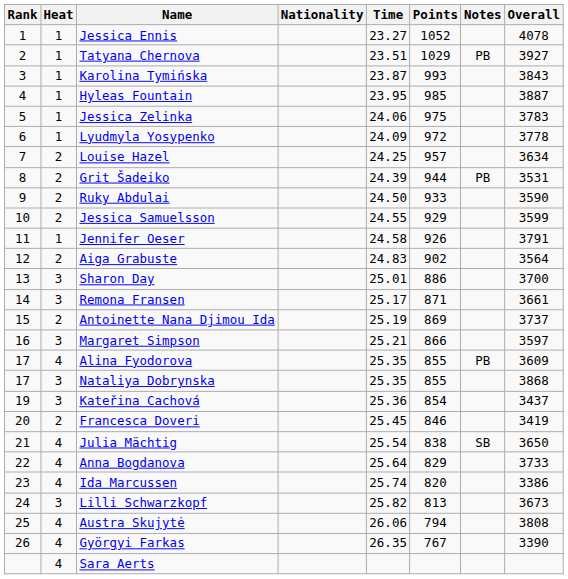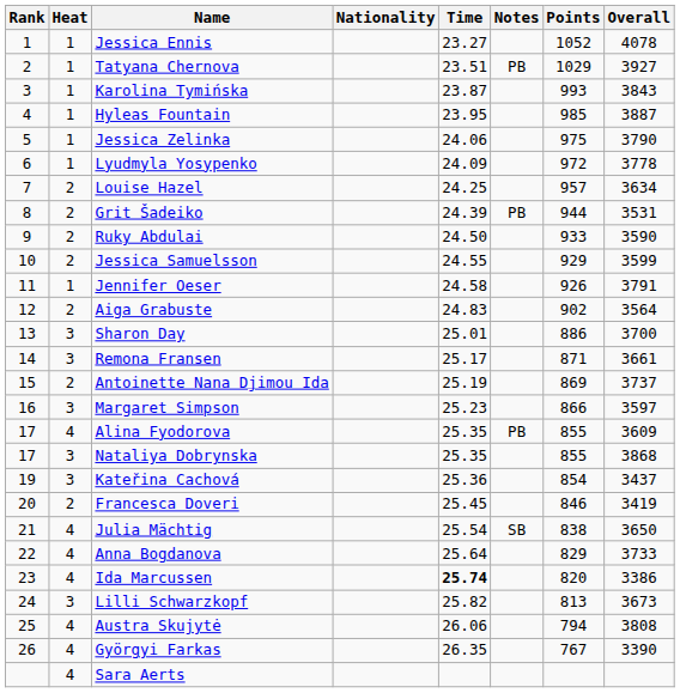 <table class="wikitable sortable" style="text-align:center">
 <tr>
 <th>Rank</th>
 <th>Heat</th>
 <th>Name</th>
 <th>Nationality</th>
 <th>Time</th>
+<th>Notes</th>
 <th>Points</th>
-<th>Notes</th>
 <th>Overall</th>
 </tr>
 <tr>
 <td>1</td>
 <td>1</td>
 <td align=left><a href='#'>Jessica Ennis</a></td>
 <td align=left></td>
 <td>23.27</td>
+<td></td>
 <td>1052</td>
-<td></td>
 <td>4078</td>
 </tr>
 <tr>
 <td>2</td>
 <td>1</td>
 <td align=left><a href='#'>Tatyana Chernova</a></td>
 <td align=left></td>
 <td>23.51</td>
+<td>PB</td>
 <td>1029</td>
-<td>PB</td>
 <td>3927</td>
 </tr>
 <tr>
 <td>3</td>
 <td>1</td>
 <td align=left><a href='#'>Karolina Tymińska</a></td>
 <td align=left></td>
 <td>23.87</td>
+<td></td>
 <td>993</td>
-<td></td>
 <td>3843</td>
 </tr>
 <tr>
 <td>4</td>
 <td>1</td>
 <td align=left><a href='#'>Hyleas Fountain</a></td>
 <td align=left></td>
 <td>23.95</td>
+<td></td>
 <td>985</td>
-<td></td>
 <td>3887</td>
 </tr>
 <tr>
 <td>5</td>
 <td>1</td>
 <td align=left><a href='#'>Jessica Zelinka</a></td>
 <td align=left></td>
 <td>24.06</td>
+<td></td>
 <td>975</td>
-<td></td>
-<td>3783</td>
+<td>3790</td>
 </tr>
 <tr>
 <td>6</td>
 <td>1</td>
 <td align=left><a href='#'>Lyudmyla Yosypenko</a></td>
 <td align=left></td>
 <td>24.09</td>
+<td></td>
 <td>972</td>
-<td></td>
 <td>3778</td>
 </tr>
 <tr>
 <td>7</td>
 <td>2</td>
 <td align=left><a href='#'>Louise Hazel</a></td>
 <td align=left></td>
 <td>24.25</td>
+<td></td>
 <td>957</td>
-<td></td>
 <td>3634</td>
 </tr>
 <tr>
 <td>8</td>
 <td>2</td>
 <td align=left><a href='#'>Grit Šadeiko</a></td>
 <td align=left></td>
 <td>24.39</td>
+<td>PB</td>
 <td>944</td>
-<td>PB</td>
 <td>3531</td>
 </tr>
 <tr>
 <td>9</td>
 <td>2</td>
 <td align=left><a href='#'>Ruky Abdulai</a></td>
 <td align=left></td>
 <td>24.50</td>
+<td></td>
 <td>933</td>
-<td></td>
 <td>3590</td>
 </tr>
 <tr>
 <td>10</td>
 <td>2</td>
 <td align=left><a href='#'>Jessica Samuelsson</a></td>
 <td align=left></td>
 <td>24.55</td>
+<td></td>
 <td>929</td>
-<td></td>
 <td>3599</td>
 </tr>
 <tr>
 <td>11</td>
 <td>1</td>
 <td align=left><a href='#'>Jennifer Oeser</a></td>
 <td align=left></td>
 <td>24.58</td>
+<td></td>
 <td>926</td>
-<td></td>
 <td>3791</td>
 </tr>
 <tr>
 <td>12</td>
 <td>2</td>
 <td align=left><a href='#'>Aiga Grabuste</a></td>
 <td align=left></td>
 <td>24.83</td>
+<td></td>
 <td>902</td>
-<td></td>
 <td>3564</td>
 </tr>
 <tr>
 <td>13</td>
 <td>3</td>
 <td align=left><a href='#'>Sharon Day</a></td>
 <td align=left></td>
 <td>25.01</td>
+<td></td>
 <td>886</td>
-<td></td>
 <td>3700</td>
 </tr>
 <tr>
 <td>14</td>
 <td>3</td>
 <td align=left><a href='#'>Remona Fransen</a></td>
 <td align=left></td>
 <td>25.17</td>
+<td></td>
 <td>871</td>
-<td></td>
 <td>3661</td>
 </tr>
 <tr>
 <td>15</td>
 <td>2</td>
 <td align=left><a href='#'>Antoinette Nana Djimou Ida</a></td>
 <td align=left></td>
 <td>25.19</td>
+<td></td>
 <td>869</td>
-<td></td>
 <td>3737</td>
 </tr>
 <tr>
 <td>16</td>
 <td>3</td>
 <td align=left><a href='#'>Margaret Simpson</a></td>
 <td align=left></td>
-<td>25.21</td>
+<td>25.23</td>
+<td></td>
 <td>866</td>
-<td></td>
 <td>3597</td>
 </tr>
 <tr>
 <td>17</td>
 <td>4</td>
 <td align=left><a href='#'>Alina Fyodorova</a></td>
 <td align=left></td>
 <td>25.35</td>
+<td>PB</td>
 <td>855</td>
-<td>PB</td>
 <td>3609</td>
 </tr>
 <tr>
 <td>17</td>
 <td>3</td>
 <td align=left><a href='#'>Nataliya Dobrynska</a></td>
 <td align=left></td>
 <td>25.35</td>
+<td></td>
 <td>855</td>
-<td></td>
 <td>3868</td>
 </tr>
 <tr>
 <td>19</td>
 <td>3</td>
 <td align=left><a href='#'>Kateřina Cachová</a></td>
 <td align=left></td>
 <td>25.36</td>
+<td></td>
 <td>854</td>
-<td></td>
 <td>3437</td>
 </tr>
 <tr>
 <td>20</td>
 <td>2</td>
 <td align=left><a href='#'>Francesca Doveri</a></td>
 <td align=left></td>
 <td>25.45</td>
+<td></td>
 <td>846</td>
-<td></td>
 <td>3419</td>
 </tr>
 <tr>
 <td>21</td>
 <td>4</td>
 <td align=left><a href='#'>Julia Mächtig</a></td>
 <td align=left></td>
 <td>25.54</td>
+<td>SB</td>
 <td>838</td>
-<td>SB</td>
 <td>3650</td>
 </tr>
 <tr>
 <td>22</td>
 <td>4</td>
 <td align=left><a href='#'>Anna Bogdanova</a></td>
 <td align=left></td>
 <td>25.64</td>
+<td></td>
 <td>829</td>
-<td></td>
 <td>3733</td>
 </tr>
 <tr>
 <td>23</td>
 <td>4</td>
 <td align=left><a href='#'>Ida Marcussen</a></td>
 <td align=left></td>
-<td>25.74</td>
+<td><strong>25.74</strong></td>
+<td></td>
 <td>820</td>
-<td></td>
 <td>3386</td>
 </tr>
 <tr>
 <td>24</td>
 <td>3</td>
 <td align=left><a href='#'>Lilli Schwarzkopf</a></td>
 <td align=left></td>
 <td>25.82</td>
+<td></td>
 <td>813</td>
-<td></td>
 <td>3673</td>
 </tr>
 <tr>
 <td>25</td>
 <td>4</td>
 <td align=left><a href='#'>Austra Skujytė</a></td>
 <td align=left></td>
 <td>26.06</td>
+<td></td>
 <td>794</td>
-<td></td>
 <td>3808</td>
 </tr>
 <tr>
 <td>26</td>
 <td>4</td>
 <td align=left><a href='#'>Györgyi Farkas</a></td>
 <td align=left></td>
 <td>26.35</td>
+<td></td>
 <td>767</td>
-<td></td>
 <td>3390</td>
 </tr>
 <tr>
 <td></td>
 <td>4</td>
 <td align=left><a href='#'>Sara Aerts</a></td>
 <td align=left></td>
 <td></td>
 <td></td>
 <td></td>
 <td></td>
 </tr>
 </table>
